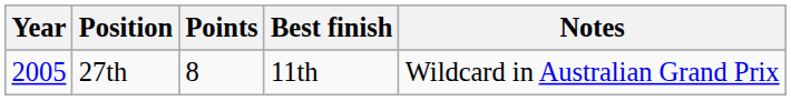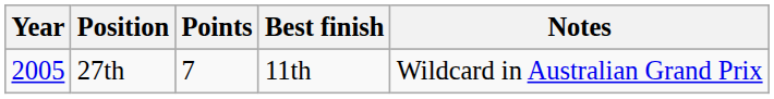 <table class="wikitable" style="font-size: 95%;">
 <tr>
 <th>Year</th>
 <th>Position</th>
 <th>Points</th>
 <th>Best finish</th>
 <th>Notes</th>
 </tr>
 <tr>
 <td><a href='#'>2005</a></td>
 <td>27th</td>
-<td>8</td>
+<td>7</td>
 <td>11th</td>
 <td>Wildcard in <a href='#'>Australian Grand Prix</a></td>
 </tr>
 </table>
